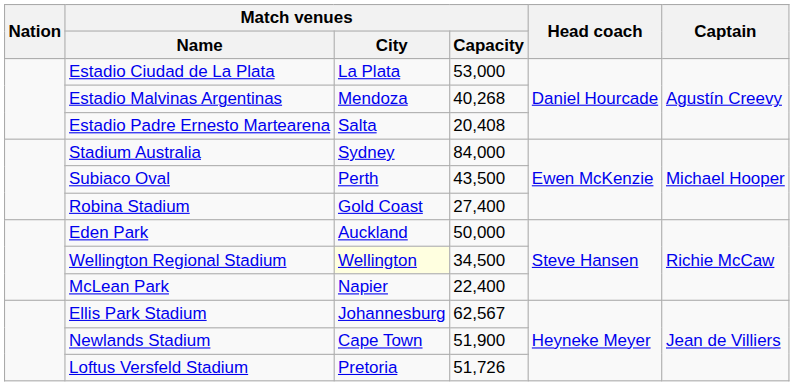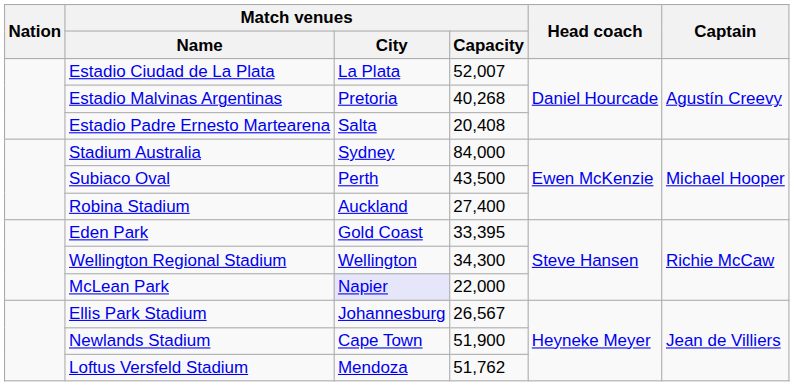 <table class="wikitable">
 <tr>
 <th rowspan="2">Nation</th>
 <th colspan="3">Match venues</th>
 <th rowspan="2">Head coach</th>
 <th rowspan="2">Captain</th>
 </tr>
 <tr>
 <th>Name</th>
 <th>City</th>
 <th>Capacity</th>
 </tr>
 <tr>
 <td rowspan="3"></td>
 <td><a href='#'>Estadio Ciudad de La Plata</a></td>
 <td><a href='#'>La Plata</a></td>
-<td>53,000</td>
+<td>52,007</td>
 <td rowspan="3"> <a href='#'>Daniel Hourcade</a></td>
 <td rowspan="3"><a href='#'>Agustín Creevy</a></td>
 </tr>
 <tr>
 <td><a href='#'>Estadio Malvinas Argentinas</a></td>
-<td><a href='#'>Mendoza</a></td>
+<td><a href='#'>Pretoria</a></td>
 <td>40,268</td>
 </tr>
 <tr>
 <td><a href='#'>Estadio Padre Ernesto Martearena</a></td>
 <td><a href='#'>Salta</a></td>
 <td>20,408</td>
 </tr>
 <tr>
 <td rowspan="3"></td>
 <td><a href='#'>Stadium Australia</a></td>
 <td><a href='#'>Sydney</a></td>
 <td>84,000</td>
 <td rowspan="3"> <a href='#'>Ewen McKenzie</a></td>
 <td rowspan="3"><a href='#'>Michael Hooper</a></td>
 </tr>
 <tr>
 <td><a href='#'>Subiaco Oval</a></td>
 <td><a href='#'>Perth</a></td>
 <td>43,500</td>
 </tr>
 <tr>
 <td><a href='#'>Robina Stadium</a></td>
-<td><a href='#'>Gold Coast</a></td>
+<td><a href='#'>Auckland</a></td>
 <td>27,400</td>
 </tr>
 <tr>
 <td rowspan="3"></td>
 <td><a href='#'>Eden Park</a></td>
-<td><a href='#'>Auckland</a></td>
-<td>50,000</td>
+<td><a href='#'>Gold Coast</a></td>
+<td>33,395</td>
 <td rowspan="3"> <a href='#'>Steve Hansen</a></td>
 <td rowspan="3"><a href='#'>Richie McCaw</a></td>
 </tr>
 <tr>
 <td><a href='#'>Wellington Regional Stadium</a></td>
-<td style="background: lightyellow;"><a href='#'>Wellington</a></td>
-<td>34,500</td>
+<td><a href='#'>Wellington</a></td>
+<td>34,300</td>
 </tr>
 <tr>
 <td><a href='#'>McLean Park</a></td>
-<td><a href='#'>Napier</a></td>
-<td>22,400</td>
+<td style="background: lavender;"><a href='#'>Napier</a></td>
+<td>22,000</td>
 </tr>
 <tr>
 <td rowspan="3"></td>
 <td><a href='#'>Ellis Park Stadium</a></td>
 <td><a href='#'>Johannesburg</a></td>
-<td>62,567</td>
+<td>26,567</td>
 <td rowspan="3"> <a href='#'>Heyneke Meyer</a></td>
 <td rowspan="3"><a href='#'>Jean de Villiers</a></td>
 </tr>
 <tr>
 <td><a href='#'>Newlands Stadium</a></td>
 <td><a href='#'>Cape Town</a></td>
 <td>51,900</td>
 </tr>
 <tr>
 <td><a href='#'>Loftus Versfeld Stadium</a></td>
-<td><a href='#'>Pretoria</a></td>
-<td>51,726</td>
+<td><a href='#'>Mendoza</a></td>
+<td>51,762</td>
 </tr>
 </table>
